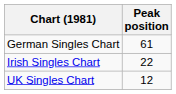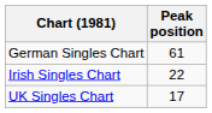 <table class="wikitable">
 <tr>
 <th>Chart (1981)</th>
 <th>Peak<br>position</th>
 </tr>
 <tr>
 <td align="left">German Singles Chart</td>
 <td align="center">61</td>
 </tr>
 <tr>
 <td><a href='#'>Irish Singles Chart</a></td>
 <td align="center">22</td>
 </tr>
 <tr>
 <td align="left"><a href='#'>UK Singles Chart</a></td>
-<td align="center">12</td>
+<td align="center">17</td>
 </tr>
 </table>
